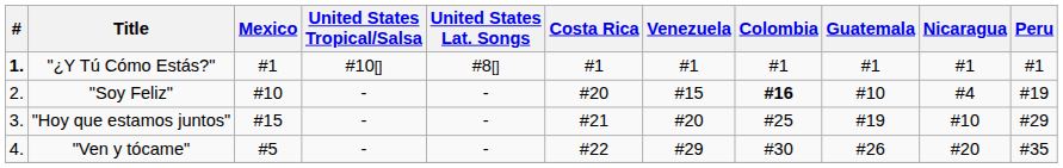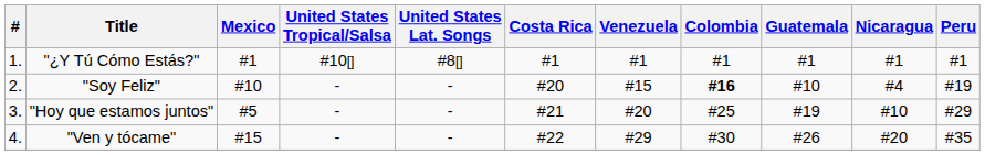 <table class="wikitable">
 <tr>
 <th>#</th>
 <th>Title</th>
 <th><a href='#'>Mexico</a></th>
 <th><a href='#'>United States</a><br><a href='#'>Tropical/Salsa</a></th>
 <th><a href='#'>United States</a><br><a href='#'>Lat. Songs</a></th>
 <th><a href='#'>Costa Rica</a></th>
 <th><a href='#'>Venezuela</a></th>
 <th><a href='#'>Colombia</a></th>
 <th><a href='#'>Guatemala</a></th>
 <th><a href='#'>Nicaragua</a></th>
 <th><a href='#'>Peru</a></th>
 </tr>
 <tr>
-<td><strong>1.</strong></td>
+<td>1.</td>
 <td align="center">"¿Y Tú Cómo Estás?"</td>
 <td align="center">#1</td>
 <td align="center">#10<small>[]</small></td>
 <td align="center">#8<small>[]</small></td>
 <td align="center">#1</td>
 <td align="center">#1</td>
 <td align="center">#1</td>
 <td align="center">#1</td>
 <td align="center">#1</td>
 <td align="center">#1</td>
 </tr>
 <tr>
 <td>2.</td>
 <td align="center">"Soy Feliz"</td>
 <td align="center">#10</td>
 <td align="center">-</td>
 <td align="center">-</td>
 <td align="center">#20</td>
 <td align="center">#15</td>
 <td align="center"><strong>#16</strong></td>
 <td align="center">#10</td>
 <td align="center">#4</td>
 <td align="center">#19</td>
 </tr>
 <tr>
 <td>3.</td>
 <td align="center">"Hoy que estamos juntos"</td>
-<td align="center">#15</td>
+<td align="center">#5</td>
 <td align="center">-</td>
 <td align="center">-</td>
 <td align="center">#21</td>
 <td align="center">#20</td>
 <td align="center">#25</td>
 <td align="center">#19</td>
 <td align="center">#10</td>
 <td align="center">#29</td>
 </tr>
 <tr>
 <td>4.</td>
 <td align="center">"Ven y tócame"</td>
-<td align="center">#5</td>
+<td align="center">#15</td>
 <td align="center">-</td>
 <td align="center">-</td>
 <td align="center">#22</td>
 <td align="center">#29</td>
 <td align="center">#30</td>
 <td align="center">#26</td>
 <td align="center">#20</td>
 <td align="center">#35</td>
 </tr>
 <tr>
 </tr>
 </table>
